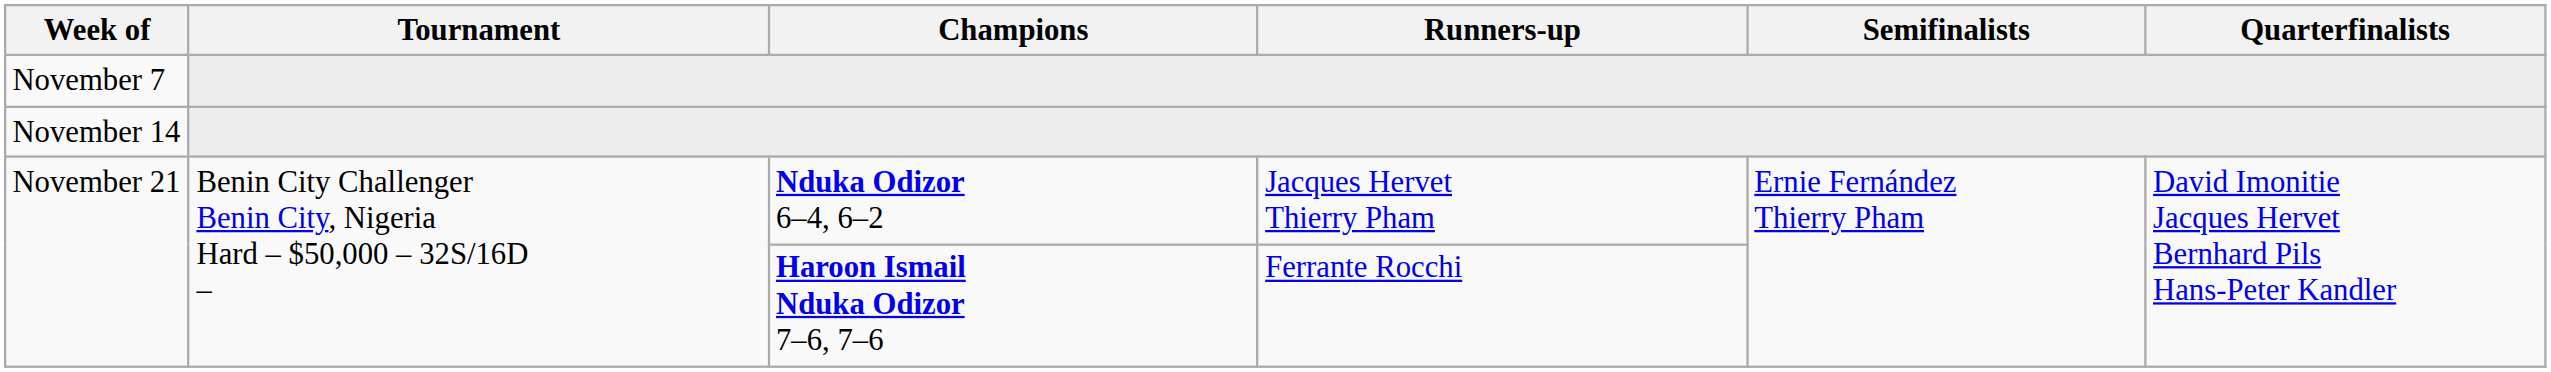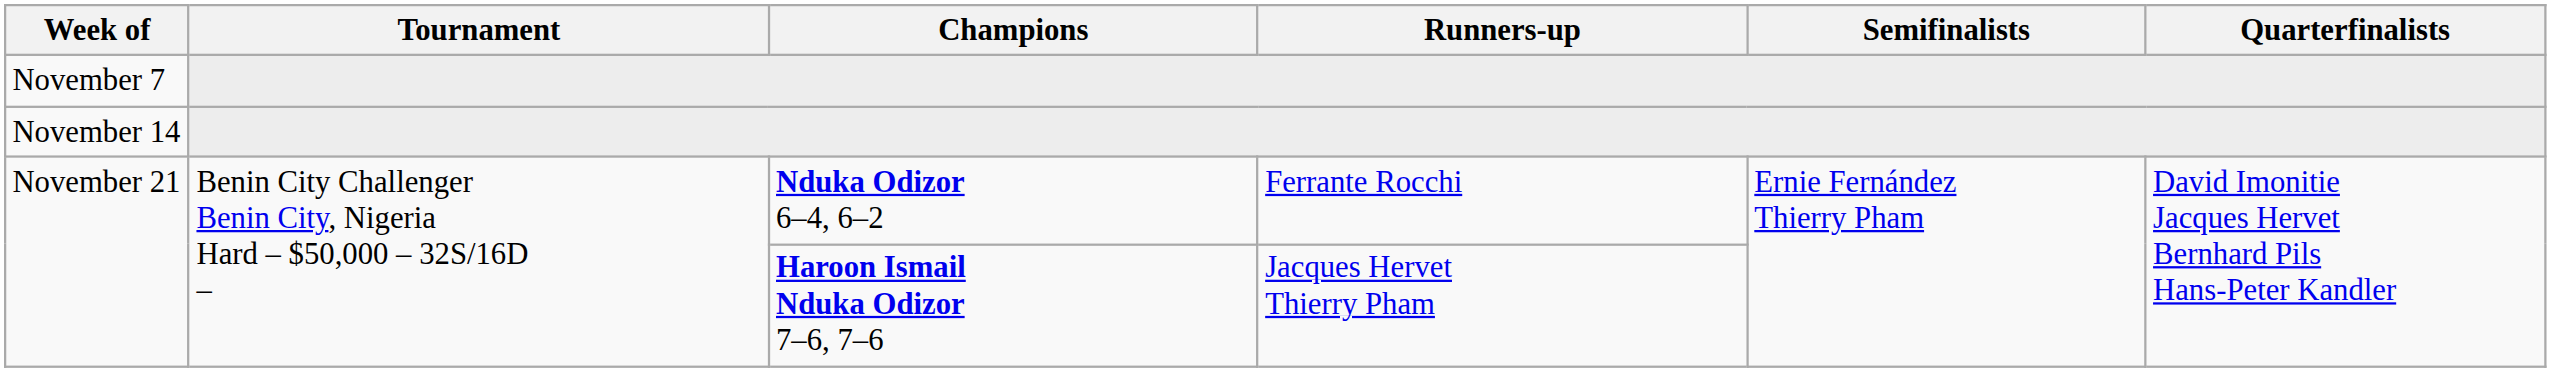 <table class="wikitable" style="font-size:85%;">
 <tr>
 <th width="75">Week of</th>
 <th width="250">Tournament</th>
 <th width="210">Champions</th>
 <th width="210">Runners-up</th>
 <th width="170">Semifinalists</th>
 <th width="170">Quarterfinalists</th>
 </tr>
 <tr valign="top">
 <td rowspan="1">November 7</td>
 <td colspan="5" bgcolor="#ededed"></td>
 </tr>
 <tr valign="top">
 <td rowspan="1">November 14</td>
 <td colspan="5" bgcolor="#ededed"></td>
 </tr>
 <tr valign="top">
 <td rowspan="2">November 21</td>
 <td rowspan="2">Benin City Challenger<br> <a href='#'>Benin City</a>, Nigeria<br>Hard – $50,000 – 32S/16D<br>  – </td>
 <td> <strong><a href='#'>Nduka Odizor</a></strong> <br>6–4, 6–2</td>
-<td> <a href='#'>Jacques Hervet</a> <br> <a href='#'>Thierry Pham</a></td>
+<td> <a href='#'>Ferrante Rocchi</a></td>
 <td rowspan="2"> <a href='#'>Ernie Fernández</a> <br>  <a href='#'>Thierry Pham</a></td>
 <td rowspan="2"> <a href='#'>David Imonitie</a> <br>  <a href='#'>Jacques Hervet</a> <br> <a href='#'>Bernhard Pils</a> <br>  <a href='#'>Hans-Peter Kandler</a></td>
 </tr>
 <tr valign="top">
 <td> <strong><a href='#'>Haroon Ismail</a></strong> <br> <strong><a href='#'>Nduka Odizor</a></strong><br>7–6, 7–6</td>
-<td> <a href='#'>Ferrante Rocchi</a></td>
+<td> <a href='#'>Jacques Hervet</a> <br> <a href='#'>Thierry Pham</a></td>
 </tr>
 </table>
